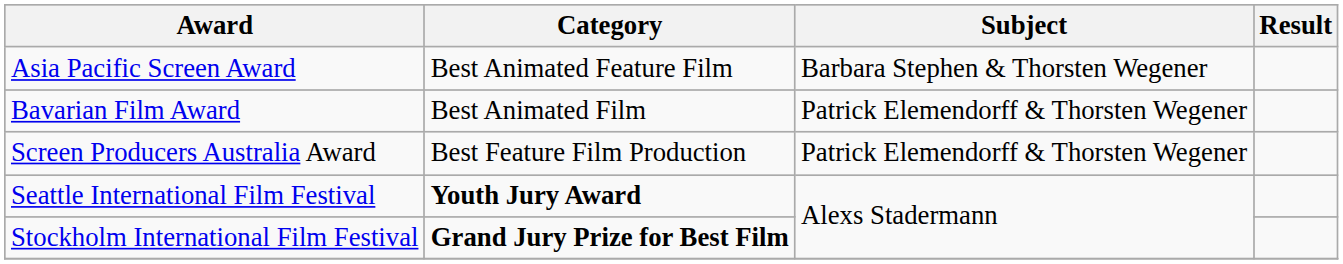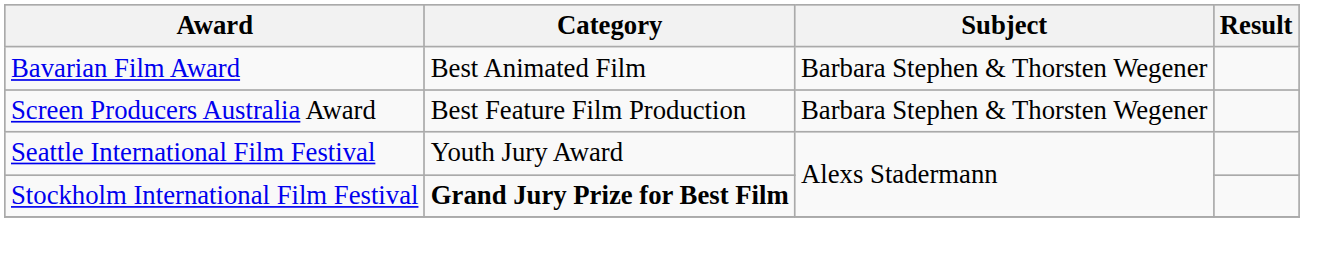 <table class="wikitable">
 <tr>
 <th>Award</th>
 <th>Category</th>
 <th>Subject</th>
 <th>Result</th>
 </tr>
 <tr>
-<td><a href='#'>Asia Pacific Screen Award</a></td>
-<td>Best Animated Feature Film</td>
-<td>Barbara Stephen & Thorsten Wegener</td>
-<td></td>
-</tr>
-<tr>
 <td><a href='#'>Bavarian Film Award</a></td>
 <td>Best Animated Film</td>
-<td>Patrick Elemendorff & Thorsten Wegener</td>
+<td>Barbara Stephen & Thorsten Wegener</td>
 <td></td>
 </tr>
 <tr>
 <td><a href='#'>Screen Producers Australia</a> Award</td>
 <td>Best Feature Film Production</td>
-<td>Patrick Elemendorff & Thorsten Wegener</td>
+<td>Barbara Stephen & Thorsten Wegener</td>
 <td></td>
 </tr>
 <tr>
 <td><a href='#'>Seattle International Film Festival</a></td>
-<td><strong>Youth Jury Award</strong></td>
+<td>Youth Jury Award</td>
 <td rowspan=2>Alexs Stadermann</td>
 <td></td>
 </tr>
 <tr>
 <td><a href='#'>Stockholm International Film Festival</a></td>
 <td><strong>Grand Jury Prize for Best Film</strong></td>
 <td></td>
 </tr>
 <tr>
 </tr>
 </table>
